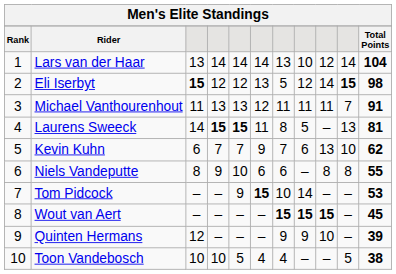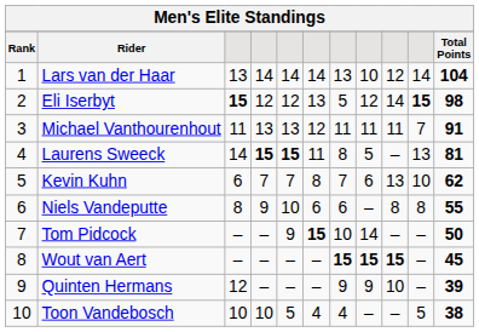 <table class="wikitable sortable">
 <tr>
 <th colspan=27 align="center">Men's Elite Standings</th>
 </tr>
 <tr>
 </tr>
 <tr style="font-size:8pt;font-weight:bold">
 <th align="center">Rank</th>
 <th align="center">Rider</th>
 <th class=unsortable style="background:#E5E4E2;"><small></small></th>
 <th class=unsortable style="background:#E5E4E2;"><small></small></th>
 <th class=unsortable style="background:#E5E4E2;"><small></small></th>
 <th class=unsortable style="background:#E5E4E2;"><small></small></th>
 <th class=unsortable style="background:#E5E4E2;"><small></small></th>
 <th class=unsortable style="background:#E5E4E2;"><small></small></th>
 <th class=unsortable style="background:#E5E4E2;"><small></small></th>
 <th class=unsortable style="background:#E5E4E2;"><small></small></th>
 <th align="center">Total<br>Points</th>
 </tr>
 <tr>
 <td align=center>1</td>
 <td> <a href='#'>Lars van der Haar</a></td>
 <td align=center>13</td>
 <td align=center>14</td>
 <td align=center>14</td>
 <td align=center>14</td>
 <td align=center>13</td>
 <td align=center>10</td>
 <td align=center>12</td>
 <td align=center>14</td>
 <td align=center><strong>104</strong></td>
 </tr>
 <tr>
 <td align=center>2</td>
 <td> <a href='#'>Eli Iserbyt</a></td>
 <td align=center><strong>15</strong></td>
 <td align=center>12</td>
 <td align=center>12</td>
 <td align=center>13</td>
 <td align=center>5</td>
 <td align=center>12</td>
 <td align=center>14</td>
 <td align=center><strong>15</strong></td>
 <td align=center><strong>98</strong></td>
 </tr>
 <tr>
 <td align=center>3</td>
 <td> <a href='#'>Michael Vanthourenhout</a></td>
 <td align=center>11</td>
 <td align=center>13</td>
 <td align=center>13</td>
 <td align=center>12</td>
 <td align=center>11</td>
 <td align=center>11</td>
 <td align=center>11</td>
 <td align=center>7</td>
 <td align=center><strong>91</strong></td>
 </tr>
 <tr>
 <td align=center>4</td>
 <td> <a href='#'>Laurens Sweeck</a></td>
 <td align=center>14</td>
 <td align=center><strong>15</strong></td>
 <td align=center><strong>15</strong></td>
 <td align=center>11</td>
 <td align=center>8</td>
 <td align=center>5</td>
 <td align=center>–</td>
 <td align=center>13</td>
 <td align=center><strong>81</strong></td>
 </tr>
 <tr>
 <td align=center>5</td>
 <td> <a href='#'>Kevin Kuhn</a></td>
 <td align=center>6</td>
 <td align=center>7</td>
 <td align=center>7</td>
-<td align=center>9</td>
+<td align=center>8</td>
 <td align=center>7</td>
 <td align=center>6</td>
 <td align=center>13</td>
 <td align=center>10</td>
 <td align=center><strong>62</strong></td>
 </tr>
 <tr>
 <td align=center>6</td>
 <td> <a href='#'>Niels Vandeputte</a></td>
 <td align=center>8</td>
 <td align=center>9</td>
 <td align=center>10</td>
 <td align=center>6</td>
 <td align=center>6</td>
 <td align=center>–</td>
 <td align=center>8</td>
 <td align=center>8</td>
 <td align=center><strong>55</strong></td>
 </tr>
 <tr>
 <td align=center>7</td>
 <td> <a href='#'>Tom Pidcock</a></td>
 <td align=center>–</td>
 <td align=center>–</td>
 <td align=center>9</td>
 <td align=center><strong>15</strong></td>
 <td align=center>10</td>
 <td align=center>14</td>
 <td align=center>–</td>
 <td align=center>–</td>
-<td align=center><strong>53</strong></td>
+<td align=center><strong>50</strong></td>
 </tr>
 <tr>
 <td align=center>8</td>
 <td> <a href='#'>Wout van Aert</a></td>
 <td align=center>–</td>
 <td align=center>–</td>
 <td align=center>–</td>
 <td align=center>–</td>
 <td align=center><strong>15</strong></td>
 <td align=center><strong>15</strong></td>
 <td align=center><strong>15</strong></td>
 <td align=center>–</td>
 <td align=center><strong>45</strong></td>
 </tr>
 <tr>
 <td align=center>9</td>
 <td> <a href='#'>Quinten Hermans</a></td>
 <td align=center>12</td>
 <td align=center>–</td>
 <td align=center>–</td>
 <td align=center>–</td>
 <td align=center>9</td>
 <td align=center>9</td>
 <td align=center>10</td>
 <td align=center>–</td>
 <td align=center><strong>39</strong></td>
 </tr>
 <tr>
 <td align=center>10</td>
 <td> <a href='#'>Toon Vandebosch</a></td>
 <td align=center>10</td>
 <td align=center>10</td>
 <td align=center>5</td>
 <td align=center>4</td>
 <td align=center>4</td>
 <td align=center>–</td>
 <td align=center>–</td>
 <td align=center>5</td>
 <td align=center><strong>38</strong></td>
 </tr>
 </table>
